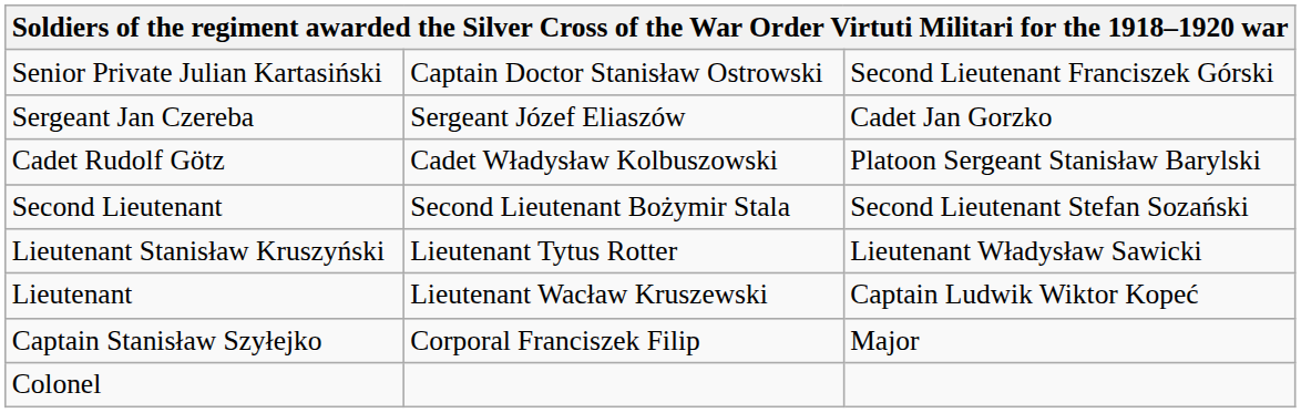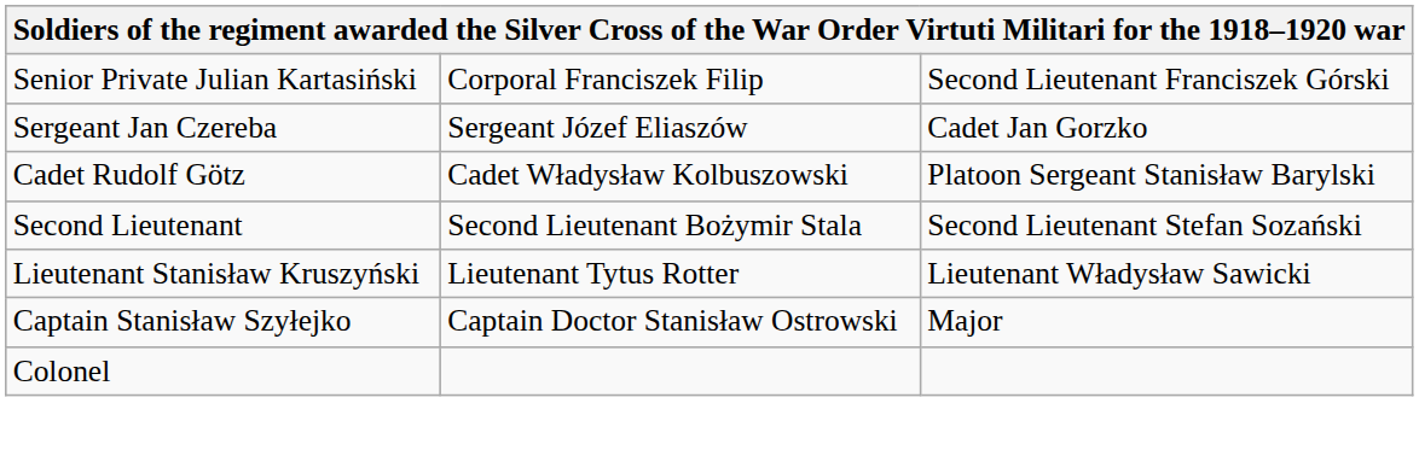 <table class="wikitable">
 <tr>
 <th colspan="3">Soldiers of the regiment awarded the Silver Cross of the War Order Virtuti Militari for the 1918–1920 war</th>
 </tr>
 <tr>
 <td>Senior Private Julian Kartasiński</td>
-<td>Captain Doctor Stanisław Ostrowski</td>
+<td>Corporal Franciszek Filip</td>
 <td>Second Lieutenant Franciszek Górski</td>
 </tr>
 <tr>
 <td>Sergeant Jan Czereba</td>
 <td>Sergeant Józef Eliaszów</td>
 <td>Cadet Jan Gorzko</td>
 </tr>
 <tr>
 <td>Cadet Rudolf Götz</td>
 <td>Cadet Władysław Kolbuszowski</td>
 <td>Platoon Sergeant Stanisław Barylski</td>
 </tr>
 <tr>
 <td>Second Lieutenant </td>
 <td>Second Lieutenant Bożymir Stala</td>
 <td>Second Lieutenant Stefan Sozański</td>
 </tr>
 <tr>
 <td>Lieutenant Stanisław Kruszyński</td>
 <td>Lieutenant Tytus Rotter</td>
 <td>Lieutenant Władysław Sawicki</td>
 </tr>
 <tr>
-<td>Lieutenant </td>
-<td>Lieutenant Wacław Kruszewski</td>
-<td>Captain Ludwik Wiktor Kopeć</td>
-</tr>
-<tr>
 <td>Captain Stanisław Szyłejko</td>
-<td>Corporal Franciszek Filip</td>
+<td>Captain Doctor Stanisław Ostrowski</td>
 <td>Major </td>
 </tr>
 <tr>
 <td>Colonel </td>
 <td></td>
 <td></td>
 </tr>
 </table>
